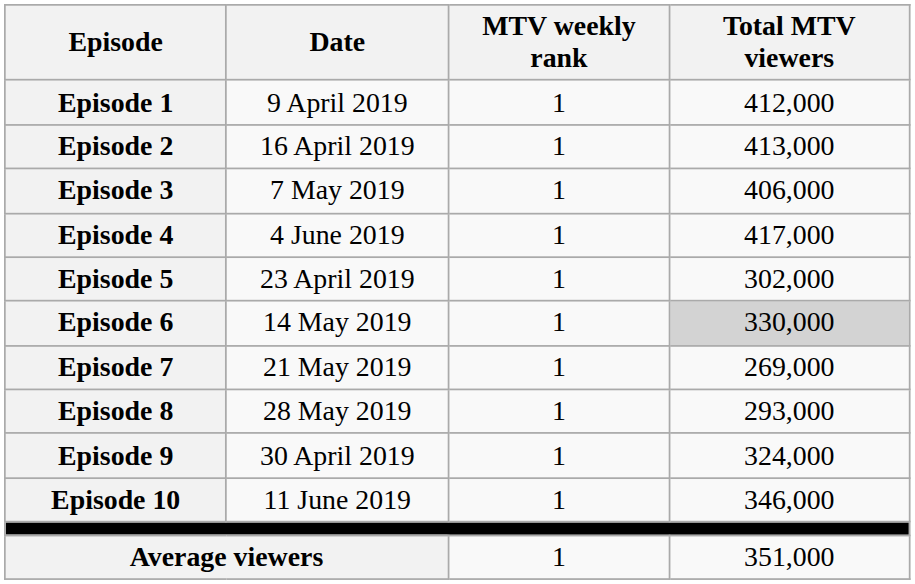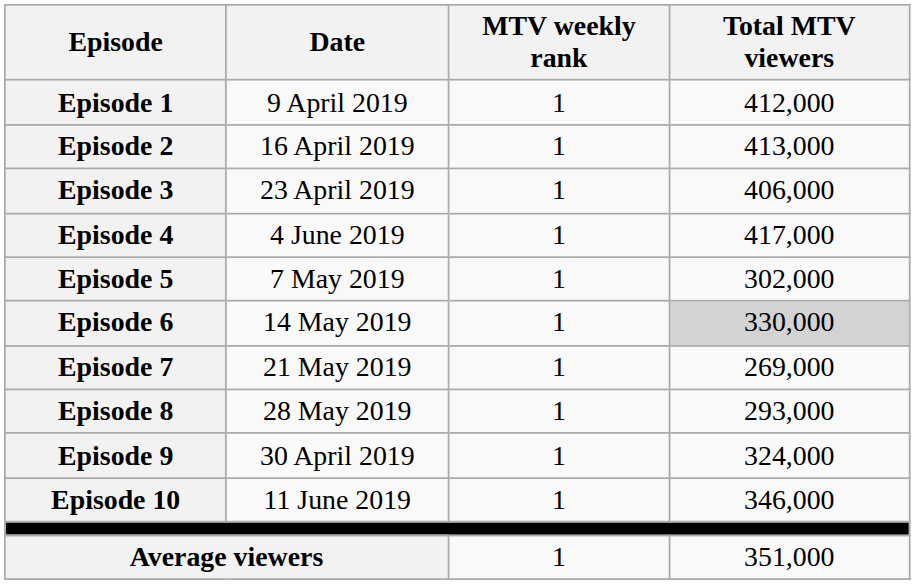 <table class="wikitable sortable" style="text-align:center">
 <tr>
 <th scope="col" style="width:120px;">Episode</th>
 <th scope="col" style="width:120px;">Date</th>
 <th scope="col" style="width:120px;">MTV weekly rank</th>
 <th scope="col" style="width:130px;">Total MTV viewers</th>
 </tr>
 <tr>
 <th scope="row">Episode 1</th>
 <td>9 April 2019</td>
 <td>1</td>
 <td>412,000</td>
 </tr>
 <tr>
 <th scope="row">Episode 2</th>
 <td>16 April 2019</td>
 <td>1</td>
 <td>413,000</td>
 </tr>
 <tr>
 <th scope="row">Episode 3</th>
-<td>7 May 2019</td>
+<td>23 April 2019</td>
 <td>1</td>
 <td>406,000</td>
 </tr>
 <tr>
 <th scope="row">Episode 4</th>
 <td>4 June 2019</td>
 <td>1</td>
 <td>417,000</td>
 </tr>
 <tr>
 <th scope="row">Episode 5</th>
-<td>23 April 2019</td>
+<td>7 May 2019</td>
 <td>1</td>
 <td>302,000</td>
 </tr>
 <tr>
 <th scope="row">Episode 6</th>
 <td>14 May 2019</td>
 <td>1</td>
 <td style="background: lightgrey;">330,000</td>
 </tr>
 <tr>
 <th scope="row">Episode 7</th>
 <td>21 May 2019</td>
 <td>1</td>
 <td>269,000</td>
 </tr>
 <tr>
 <th scope="row">Episode 8</th>
 <td>28 May 2019</td>
 <td>1</td>
 <td>293,000</td>
 </tr>
 <tr>
 <th scope="row">Episode 9</th>
 <td>30 April 2019</td>
 <td>1</td>
 <td>324,000</td>
 </tr>
 <tr>
 <th scope="row">Episode 10</th>
 <td>11 June 2019</td>
 <td>1</td>
 <td>346,000</td>
 </tr>
 <tr>
 <th style="background:#000;" colspan="6"></th>
 </tr>
 <tr>
 <th colspan="2"><strong>Average viewers</strong></th>
 <td>1</td>
 <td>351,000</td>
 </tr>
 </table>
